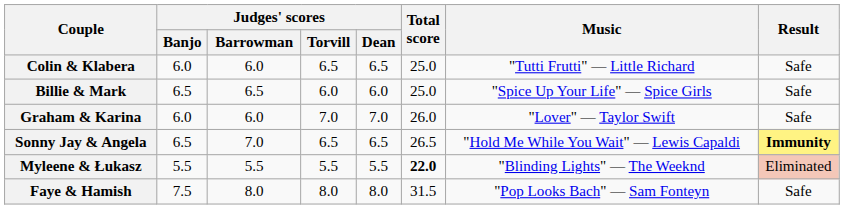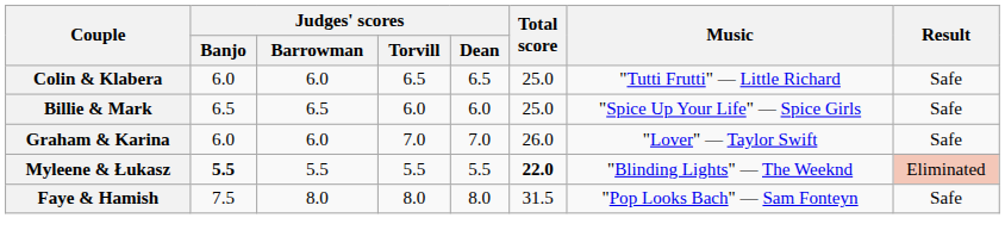 <table class="wikitable sortable" style="text-align:center; font-size:90%; width:90%">
 <tr>
 <th scope="col" rowspan=2>Couple</th>
 <th scope="col" colspan=4 class="unsortable">Judges' scores</th>
 <th scope="col" rowspan=2>Total<br>score</th>
 <th scope="col" rowspan=2 class="unsortable">Music</th>
 <th scope="col" rowspan=2 class="unsortable">Result</th>
 </tr>
 <tr>
 <th class="unsortable">Banjo</th>
 <th class="unsortable">Barrowman</th>
 <th class="unsortable">Torvill</th>
 <th class="unsortable">Dean</th>
 </tr>
 <tr>
 <th scope="row">Colin & Klabera</th>
 <td>6.0</td>
 <td>6.0</td>
 <td>6.5</td>
 <td>6.5</td>
 <td>25.0</td>
 <td>"<a href='#'>Tutti Frutti</a>" — <a href='#'>Little Richard</a></td>
 <td>Safe</td>
 </tr>
 <tr>
 <th scope="row">Billie & Mark</th>
 <td>6.5</td>
 <td>6.5</td>
 <td>6.0</td>
 <td>6.0</td>
 <td>25.0</td>
 <td>"<a href='#'>Spice Up Your Life</a>" — <a href='#'>Spice Girls</a></td>
 <td>Safe</td>
 </tr>
 <tr>
 <th scope="row">Graham & Karina</th>
 <td>6.0</td>
 <td>6.0</td>
 <td>7.0</td>
 <td>7.0</td>
 <td>26.0</td>
 <td>"<a href='#'>Lover</a>" — <a href='#'>Taylor Swift</a></td>
 <td>Safe</td>
 </tr>
 <tr>
-<th scope="row">Sonny Jay & Angela</th>
-<td>6.5</td>
-<td>7.0</td>
-<td>6.5</td>
-<td>6.5</td>
-<td>26.5</td>
-<td>"<a href='#'>Hold Me While You Wait</a>" — <a href='#'>Lewis Capaldi</a></td>
-<td bgcolor="fff383"><strong>Immunity</strong></td>
-</tr>
-<tr>
 <th scope="row">Myleene & Łukasz</th>
-<td>5.5</td>
+<td><strong>5.5</strong></td>
 <td>5.5</td>
 <td>5.5</td>
 <td>5.5</td>
 <td><strong>22.0</strong></td>
 <td>"<a href='#'>Blinding Lights</a>" — <a href='#'>The Weeknd</a></td>
 <td bgcolor="#f4c7b8">Eliminated</td>
 </tr>
 <tr>
 <th scope="row">Faye & Hamish</th>
 <td>7.5</td>
 <td>8.0</td>
 <td>8.0</td>
 <td>8.0</td>
 <td>31.5</td>
 <td>"<a href='#'>Pop Looks Bach</a>" — <a href='#'>Sam Fonteyn</a></td>
 <td>Safe</td>
 </tr>
 </table>
